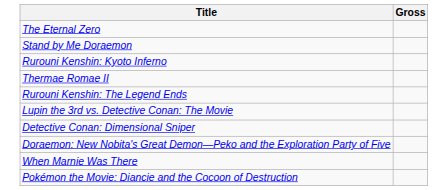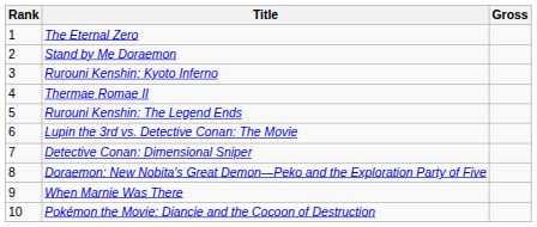 <table class="wikitable sortable" style="margin:auto; margin:auto;">
 <tr>
+<th>Rank</th>
 <th>Title</th>
 <th>Gross</th>
 </tr>
 <tr>
+<td>1</td>
 <td><em><a href='#'>The Eternal Zero</a></em></td>
 <td></td>
 </tr>
 <tr>
+<td>2</td>
 <td><em><a href='#'>Stand by Me Doraemon</a></em></td>
 <td></td>
 </tr>
 <tr>
+<td>3</td>
 <td><em><a href='#'>Rurouni Kenshin: Kyoto Inferno</a></em></td>
 <td></td>
 </tr>
 <tr>
+<td>4</td>
 <td><em><a href='#'>Thermae Romae II</a></em></td>
 <td></td>
 </tr>
 <tr>
+<td>5</td>
 <td><em><a href='#'>Rurouni Kenshin: The Legend Ends</a></em></td>
 <td></td>
 </tr>
 <tr>
+<td>6</td>
 <td><em><a href='#'>Lupin the 3rd vs. Detective Conan: The Movie</a></em></td>
 <td></td>
 </tr>
 <tr>
+<td>7</td>
 <td><em><a href='#'>Detective Conan: Dimensional Sniper</a></em></td>
 <td></td>
 </tr>
 <tr>
+<td>8</td>
 <td><em><a href='#'>Doraemon: New Nobita's Great Demon—Peko and the Exploration Party of Five</a></em></td>
 <td></td>
 </tr>
 <tr>
+<td>9</td>
 <td><em><a href='#'>When Marnie Was There</a></em></td>
 <td></td>
 </tr>
 <tr>
+<td>10</td>
 <td><em><a href='#'>Pokémon the Movie: Diancie and the Cocoon of Destruction</a></em></td>
 <td></td>
 </tr>
 </table>
